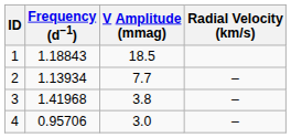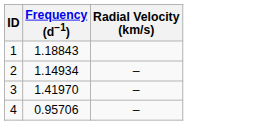 <table class="wikitable" style="text-align:center; font-size: 88%; margin-right: 0.5em;">
 <tr>
 <th>ID</th>
 <th><a href='#'>Frequency</a><br>(d<sup>−1</sup>)</th>
-<th><a href='#'>V</a> <a href='#'>Amplitude</a><br>(mmag)</th>
 <th>Radial Velocity<br>(km/s)</th>
 </tr>
 <tr>
 <td>1</td>
 <td>1.18843</td>
-<td>18.5</td>
 <td></td>
 </tr>
 <tr>
 <td>2</td>
-<td>1.13934</td>
-<td>7.7</td>
+<td>1.14934</td>
 <td>–</td>
 </tr>
 <tr>
 <td>3</td>
-<td>1.41968</td>
-<td>3.8</td>
+<td>1.41970</td>
 <td>–</td>
 </tr>
 <tr>
 <td>4</td>
 <td>0.95706</td>
-<td>3.0</td>
 <td>–</td>
 </tr>
 </table>
